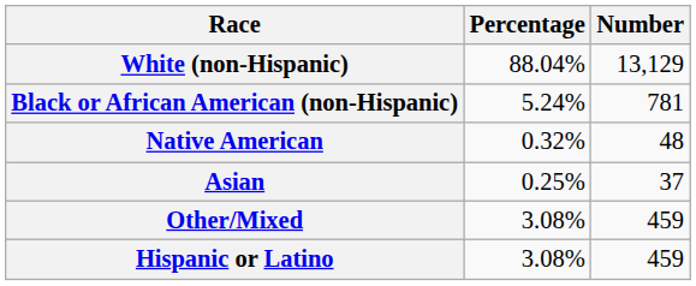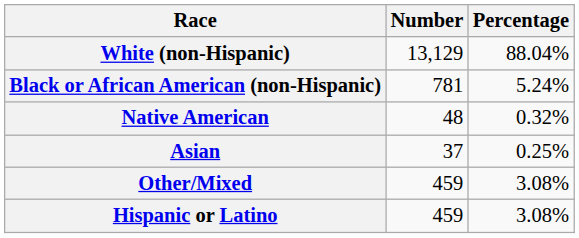 <table class="wikitable" style="text-align:right">
 <tr>
 <th scope="col">Race</th>
+<th scope="col">Number</th>
 <th scope="col">Percentage</th>
-<th scope="col">Number</th>
 </tr>
 <tr>
 <th scope="row"><a href='#'>White</a> (non-Hispanic)</th>
+<td>13,129</td>
 <td>88.04%</td>
-<td>13,129</td>
 </tr>
 <tr>
 <th scope="row"><a href='#'>Black or African American</a> (non-Hispanic)</th>
+<td>781</td>
 <td>5.24%</td>
-<td>781</td>
 </tr>
 <tr>
 <th scope="row"><a href='#'>Native American</a></th>
+<td>48</td>
 <td>0.32%</td>
-<td>48</td>
 </tr>
 <tr>
 <th scope="row"><a href='#'>Asian</a></th>
+<td>37</td>
 <td>0.25%</td>
-<td>37</td>
 </tr>
 <tr>
 <th scope="row"><a href='#'>Other/Mixed</a></th>
+<td>459</td>
 <td>3.08%</td>
-<td>459</td>
 </tr>
 <tr>
 <th scope="row"><a href='#'>Hispanic</a> or <a href='#'>Latino</a></th>
+<td>459</td>
 <td>3.08%</td>
-<td>459</td>
 </tr>
 </table>
